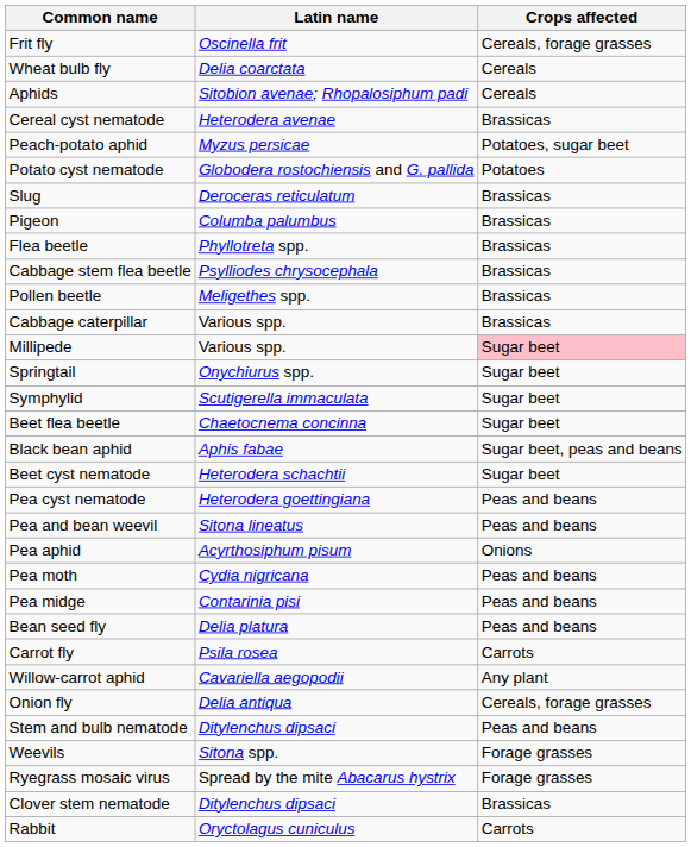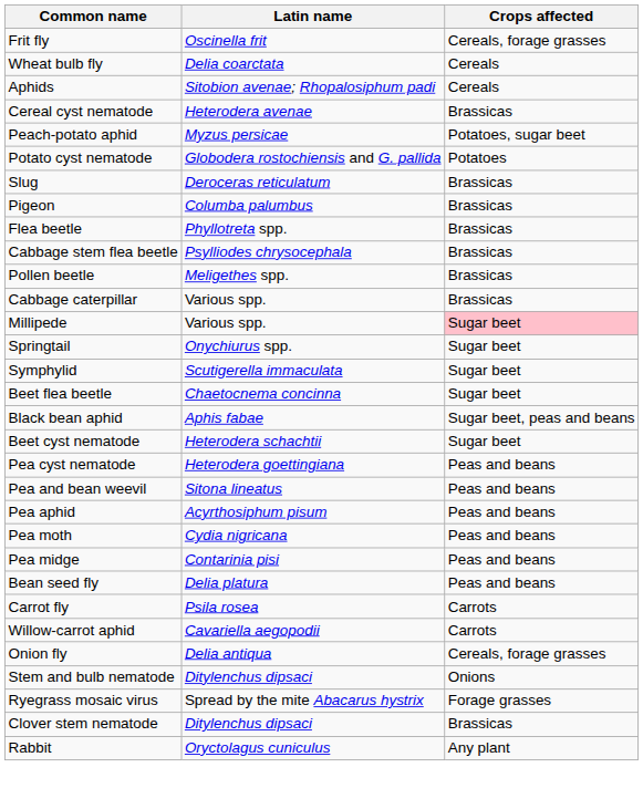 <table class="sortable wikitable">
 <tr>
 <th>Common name</th>
 <th>Latin name</th>
 <th>Crops affected</th>
 </tr>
 <tr>
 <td>Frit fly</td>
 <td><em><a href='#'>Oscinella frit</a></em></td>
 <td>Cereals, forage grasses</td>
 </tr>
 <tr>
 <td>Wheat bulb fly</td>
 <td><em><a href='#'>Delia coarctata</a></em></td>
 <td>Cereals</td>
 </tr>
 <tr>
 <td>Aphids</td>
 <td><em><a href='#'>Sitobion avenae</a>; <a href='#'>Rhopalosiphum padi</a></em></td>
 <td>Cereals</td>
 </tr>
 <tr>
 <td>Cereal cyst nematode</td>
 <td><em><a href='#'>Heterodera avenae</a></em></td>
 <td>Brassicas</td>
 </tr>
 <tr>
 <td>Peach-potato aphid</td>
 <td><em><a href='#'>Myzus persicae</a></em></td>
 <td>Potatoes, sugar beet</td>
 </tr>
 <tr>
 <td>Potato cyst nematode</td>
 <td><em><a href='#'>Globodera rostochiensis</a></em> and <em><a href='#'>G. pallida</a></em></td>
 <td>Potatoes</td>
 </tr>
 <tr>
 <td>Slug</td>
 <td><em><a href='#'>Deroceras reticulatum</a></em></td>
 <td>Brassicas</td>
 </tr>
 <tr>
 <td>Pigeon</td>
 <td><em><a href='#'>Columba palumbus</a></em></td>
 <td>Brassicas</td>
 </tr>
 <tr>
 <td>Flea beetle</td>
 <td><em><a href='#'>Phyllotreta</a></em> spp.</td>
 <td>Brassicas</td>
 </tr>
 <tr>
 <td>Cabbage stem flea beetle</td>
 <td><em><a href='#'>Psylliodes chrysocephala</a></em></td>
 <td>Brassicas</td>
 </tr>
 <tr>
 <td>Pollen beetle</td>
 <td><em><a href='#'>Meligethes</a></em> spp.</td>
 <td>Brassicas</td>
 </tr>
 <tr>
 <td>Cabbage caterpillar</td>
 <td>Various spp.</td>
 <td>Brassicas</td>
 </tr>
 <tr>
 <td>Millipede</td>
 <td>Various spp.</td>
 <td style="background: pink;">Sugar beet</td>
 </tr>
 <tr>
 <td>Springtail</td>
 <td><em><a href='#'>Onychiurus</a></em> spp.</td>
 <td>Sugar beet</td>
 </tr>
 <tr>
 <td>Symphylid</td>
 <td><em><a href='#'>Scutigerella immaculata</a></em></td>
 <td>Sugar beet</td>
 </tr>
 <tr>
 <td>Beet flea beetle</td>
 <td><em><a href='#'>Chaetocnema concinna</a></em></td>
 <td>Sugar beet</td>
 </tr>
 <tr>
 <td>Black bean aphid</td>
 <td><em><a href='#'>Aphis fabae</a></em></td>
 <td>Sugar beet, peas and beans</td>
 </tr>
 <tr>
 <td>Beet cyst nematode</td>
 <td><em><a href='#'>Heterodera schachtii</a></em></td>
 <td>Sugar beet</td>
 </tr>
 <tr>
 <td>Pea cyst nematode</td>
 <td><em><a href='#'>Heterodera goettingiana</a></em></td>
 <td>Peas and beans</td>
 </tr>
 <tr>
 <td>Pea and bean weevil</td>
 <td><em><a href='#'>Sitona lineatus</a></em></td>
 <td>Peas and beans</td>
 </tr>
 <tr>
 <td>Pea aphid</td>
 <td><em><a href='#'>Acyrthosiphum pisum</a></em></td>
-<td>Onions</td>
+<td>Peas and beans</td>
 </tr>
 <tr>
 <td>Pea moth</td>
 <td><em><a href='#'>Cydia nigricana</a></em></td>
 <td>Peas and beans</td>
 </tr>
 <tr>
 <td>Pea midge</td>
 <td><em><a href='#'>Contarinia pisi</a></em></td>
 <td>Peas and beans</td>
 </tr>
 <tr>
 <td>Bean seed fly</td>
 <td><em><a href='#'>Delia platura</a></em></td>
 <td>Peas and beans</td>
 </tr>
 <tr>
 <td>Carrot fly</td>
 <td><em><a href='#'>Psila rosea</a></em></td>
 <td>Carrots</td>
 </tr>
 <tr>
 <td>Willow-carrot aphid</td>
 <td><em><a href='#'>Cavariella aegopodii</a></em></td>
-<td>Any plant</td>
+<td>Carrots</td>
 </tr>
 <tr>
 <td>Onion fly</td>
 <td><em><a href='#'>Delia antiqua</a></em></td>
 <td>Cereals, forage grasses</td>
 </tr>
 <tr>
 <td>Stem and bulb nematode</td>
 <td><em><a href='#'>Ditylenchus dipsaci</a></em></td>
-<td>Peas and beans</td>
-</tr>
-<tr>
-<td>Weevils</td>
-<td><em><a href='#'>Sitona</a></em> spp.</td>
-<td>Forage grasses</td>
+<td>Onions</td>
 </tr>
 <tr>
 <td>Ryegrass mosaic virus</td>
 <td>Spread by the mite <em><a href='#'>Abacarus hystrix</a></em></td>
 <td>Forage grasses</td>
 </tr>
 <tr>
 <td>Clover stem nematode</td>
 <td><em><a href='#'>Ditylenchus dipsaci</a></em></td>
 <td>Brassicas</td>
 </tr>
 <tr>
 <td>Rabbit</td>
 <td><em><a href='#'>Oryctolagus cuniculus</a></em></td>
-<td>Carrots</td>
+<td>Any plant</td>
 </tr>
 </table>
